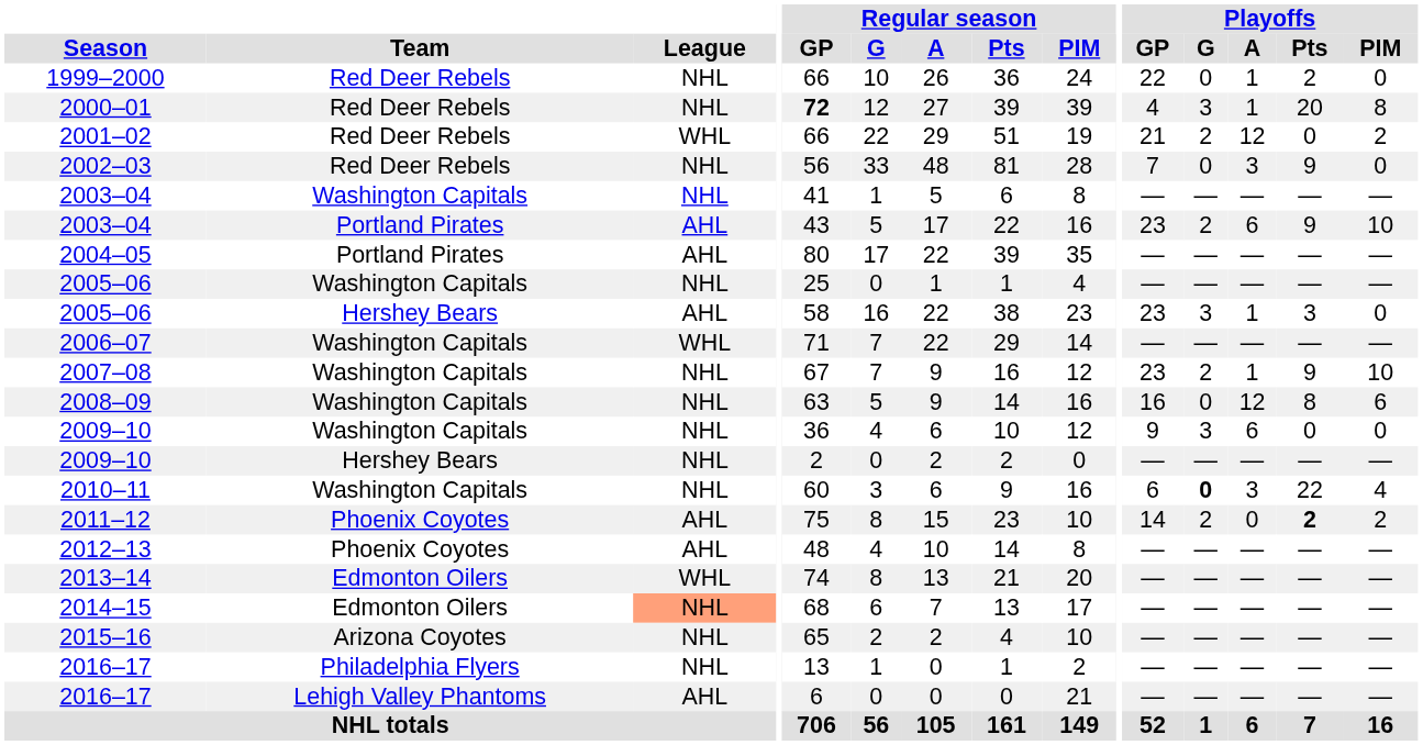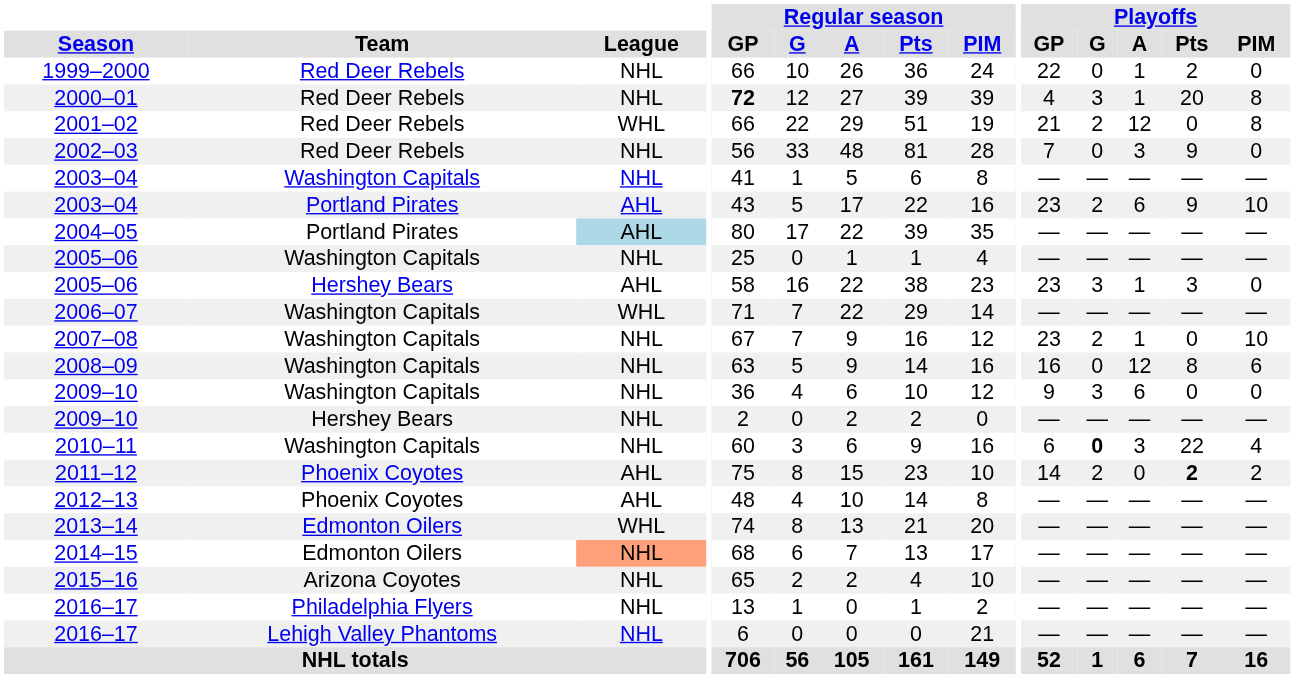 <table border="0" cellpadding="1" cellspacing="0" style="text-align:center; width:60em">
 <tr bgcolor="#e0e0e0">
 <th colspan="3"  bgcolor="#ffffff"></th>
 <th rowspan="99" bgcolor="#ffffff"></th>
 <th colspan="5"><a href='#'>Regular season</a></th>
 <th rowspan="99" bgcolor="#ffffff"></th>
 <th colspan="5"><a href='#'>Playoffs</a></th>
 </tr>
 <tr bgcolor="#e0e0e0">
 <th><a href='#'>Season</a></th>
 <th>Team</th>
 <th>League</th>
 <th>GP</th>
 <th><a href='#'>G</a></th>
 <th><a href='#'>A</a></th>
 <th><a href='#'>Pts</a></th>
 <th><a href='#'>PIM</a></th>
 <th>GP</th>
 <th>G</th>
 <th>A</th>
 <th>Pts</th>
 <th>PIM</th>
 </tr>
 <tr>
 <td><a href='#'>1999–2000</a></td>
 <td><a href='#'>Red Deer Rebels</a></td>
 <td>NHL</td>
 <td>66</td>
 <td>10</td>
 <td>26</td>
 <td>36</td>
 <td>24</td>
 <td>22</td>
 <td>0</td>
 <td>1</td>
 <td>2</td>
 <td>0</td>
 </tr>
 <tr bgcolor="#f0f0f0">
 <td><a href='#'>2000–01</a></td>
 <td>Red Deer Rebels</td>
 <td>NHL</td>
 <td><strong>72</strong></td>
 <td>12</td>
 <td>27</td>
 <td>39</td>
 <td>39</td>
 <td>4</td>
 <td>3</td>
 <td>1</td>
 <td>20</td>
 <td>8</td>
 </tr>
 <tr>
 <td><a href='#'>2001–02</a></td>
 <td>Red Deer Rebels</td>
 <td>WHL</td>
 <td>66</td>
 <td>22</td>
 <td>29</td>
 <td>51</td>
 <td>19</td>
 <td>21</td>
 <td>2</td>
 <td>12</td>
 <td>0</td>
-<td>2</td>
+<td>8</td>
 </tr>
 <tr bgcolor="#f0f0f0">
 <td><a href='#'>2002–03</a></td>
 <td>Red Deer Rebels</td>
 <td>NHL</td>
 <td>56</td>
 <td>33</td>
 <td>48</td>
 <td>81</td>
 <td>28</td>
 <td>7</td>
 <td>0</td>
 <td>3</td>
 <td>9</td>
 <td>0</td>
 </tr>
 <tr>
 <td><a href='#'>2003–04</a></td>
 <td><a href='#'>Washington Capitals</a></td>
 <td><a href='#'>NHL</a></td>
 <td>41</td>
 <td>1</td>
 <td>5</td>
 <td>6</td>
 <td>8</td>
 <td>—</td>
 <td>—</td>
 <td>—</td>
 <td>—</td>
 <td>—</td>
 </tr>
 <tr bgcolor="#f0f0f0">
 <td><a href='#'>2003–04</a></td>
 <td><a href='#'>Portland Pirates</a></td>
 <td><a href='#'>AHL</a></td>
 <td>43</td>
 <td>5</td>
 <td>17</td>
 <td>22</td>
 <td>16</td>
 <td>23</td>
 <td>2</td>
 <td>6</td>
 <td>9</td>
 <td>10</td>
 </tr>
 <tr>
 <td><a href='#'>2004–05</a></td>
 <td>Portland Pirates</td>
-<td>AHL</td>
+<td style="background: lightblue;">AHL</td>
 <td>80</td>
 <td>17</td>
 <td>22</td>
 <td>39</td>
 <td>35</td>
 <td>—</td>
 <td>—</td>
 <td>—</td>
 <td>—</td>
 <td>—</td>
 </tr>
 <tr bgcolor="#f0f0f0">
 <td><a href='#'>2005–06</a></td>
 <td>Washington Capitals</td>
 <td>NHL</td>
 <td>25</td>
 <td>0</td>
 <td>1</td>
 <td>1</td>
 <td>4</td>
 <td>—</td>
 <td>—</td>
 <td>—</td>
 <td>—</td>
 <td>—</td>
 </tr>
 <tr>
 <td><a href='#'>2005–06</a></td>
 <td><a href='#'>Hershey Bears</a></td>
 <td>AHL</td>
 <td>58</td>
 <td>16</td>
 <td>22</td>
 <td>38</td>
 <td>23</td>
 <td>23</td>
 <td>3</td>
 <td>1</td>
 <td>3</td>
 <td>0</td>
 </tr>
 <tr bgcolor="#f0f0f0">
 <td><a href='#'>2006–07</a></td>
 <td>Washington Capitals</td>
 <td>WHL</td>
 <td>71</td>
 <td>7</td>
 <td>22</td>
 <td>29</td>
 <td>14</td>
 <td>—</td>
 <td>—</td>
 <td>—</td>
 <td>—</td>
 <td>—</td>
 </tr>
 <tr>
 <td><a href='#'>2007–08</a></td>
 <td>Washington Capitals</td>
 <td>NHL</td>
 <td>67</td>
 <td>7</td>
 <td>9</td>
 <td>16</td>
 <td>12</td>
 <td>23</td>
 <td>2</td>
 <td>1</td>
-<td>9</td>
+<td>0</td>
 <td>10</td>
 </tr>
 <tr bgcolor="#f0f0f0">
 <td><a href='#'>2008–09</a></td>
 <td>Washington Capitals</td>
 <td>NHL</td>
 <td>63</td>
 <td>5</td>
 <td>9</td>
 <td>14</td>
 <td>16</td>
 <td>16</td>
 <td>0</td>
 <td>12</td>
 <td>8</td>
 <td>6</td>
 </tr>
 <tr>
 <td><a href='#'>2009–10</a></td>
 <td>Washington Capitals</td>
 <td>NHL</td>
 <td>36</td>
 <td>4</td>
 <td>6</td>
 <td>10</td>
 <td>12</td>
 <td>9</td>
 <td>3</td>
 <td>6</td>
 <td>0</td>
 <td>0</td>
 </tr>
 <tr bgcolor="#f0f0f0">
 <td><a href='#'>2009–10</a></td>
 <td>Hershey Bears</td>
 <td>NHL</td>
 <td>2</td>
 <td>0</td>
 <td>2</td>
 <td>2</td>
 <td>0</td>
 <td>—</td>
 <td>—</td>
 <td>—</td>
 <td>—</td>
 <td>—</td>
 </tr>
 <tr>
 <td><a href='#'>2010–11</a></td>
 <td>Washington Capitals</td>
 <td>NHL</td>
 <td>60</td>
 <td>3</td>
 <td>6</td>
 <td>9</td>
 <td>16</td>
 <td>6</td>
 <td><strong>0</strong></td>
 <td>3</td>
 <td>22</td>
 <td>4</td>
 </tr>
 <tr bgcolor="#f0f0f0">
 <td><a href='#'>2011–12</a></td>
 <td><a href='#'>Phoenix Coyotes</a></td>
 <td>AHL</td>
 <td>75</td>
 <td>8</td>
 <td>15</td>
 <td>23</td>
 <td>10</td>
 <td>14</td>
 <td>2</td>
 <td>0</td>
 <td><strong>2</strong></td>
 <td>2</td>
 </tr>
 <tr>
 <td><a href='#'>2012–13</a></td>
 <td>Phoenix Coyotes</td>
 <td>AHL</td>
 <td>48</td>
 <td>4</td>
 <td>10</td>
 <td>14</td>
 <td>8</td>
 <td>—</td>
 <td>—</td>
 <td>—</td>
 <td>—</td>
 <td>—</td>
 </tr>
 <tr bgcolor="#f0f0f0">
 <td><a href='#'>2013–14</a></td>
 <td><a href='#'>Edmonton Oilers</a></td>
 <td>WHL</td>
 <td>74</td>
 <td>8</td>
 <td>13</td>
 <td>21</td>
 <td>20</td>
 <td>—</td>
 <td>—</td>
 <td>—</td>
 <td>—</td>
 <td>—</td>
 </tr>
 <tr>
 <td><a href='#'>2014–15</a></td>
 <td>Edmonton Oilers</td>
 <td style="background: lightsalmon;">NHL</td>
 <td>68</td>
 <td>6</td>
 <td>7</td>
 <td>13</td>
 <td>17</td>
 <td>—</td>
 <td>—</td>
 <td>—</td>
 <td>—</td>
 <td>—</td>
 </tr>
 <tr bgcolor="#f0f0f0">
 <td><a href='#'>2015–16</a></td>
 <td>Arizona Coyotes</td>
 <td>NHL</td>
 <td>65</td>
 <td>2</td>
 <td>2</td>
 <td>4</td>
 <td>10</td>
 <td>—</td>
 <td>—</td>
 <td>—</td>
 <td>—</td>
 <td>—</td>
 </tr>
 <tr>
 <td><a href='#'>2016–17</a></td>
 <td><a href='#'>Philadelphia Flyers</a></td>
 <td>NHL</td>
 <td>13</td>
 <td>1</td>
 <td>0</td>
 <td>1</td>
 <td>2</td>
 <td>—</td>
 <td>—</td>
 <td>—</td>
 <td>—</td>
 <td>—</td>
 </tr>
 <tr bgcolor="#f0f0f0">
 <td><a href='#'>2016–17</a></td>
 <td><a href='#'>Lehigh Valley Phantoms</a></td>
-<td>AHL</td>
+<td><a href='#'>NHL</a></td>
 <td>6</td>
 <td>0</td>
 <td>0</td>
 <td>0</td>
 <td>21</td>
 <td>—</td>
 <td>—</td>
 <td>—</td>
 <td>—</td>
 <td>—</td>
 </tr>
 <tr bgcolor="#e0e0e0">
 <th colspan="3">NHL totals</th>
 <th>706</th>
 <th>56</th>
 <th>105</th>
 <th>161</th>
 <th>149</th>
 <th>52</th>
 <th>1</th>
 <th>6</th>
 <th>7</th>
 <th>16</th>
 </tr>
 </table>
